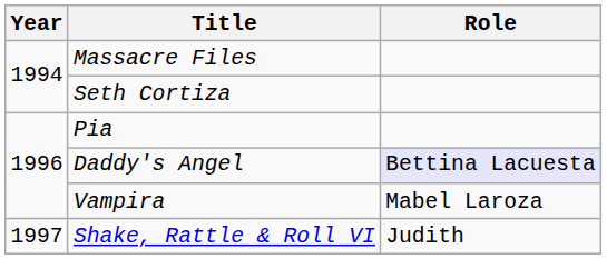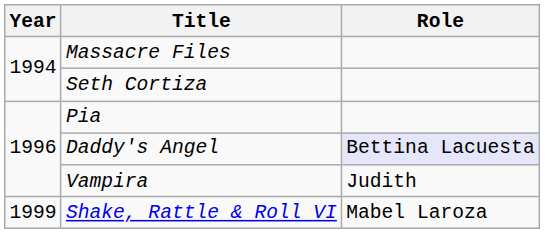 <table class="wikitable">
 <tr>
 <th>Year</th>
 <th>Title</th>
 <th>Role</th>
 </tr>
 <tr>
 <td rowspan="2">1994</td>
 <td><em>Massacre Files</em></td>
 <td></td>
 </tr>
 <tr>
 <td><em>Seth Cortiza</em></td>
 </tr>
 <tr>
 <td rowspan="3">1996</td>
 <td><em>Pia</em></td>
 <td></td>
 </tr>
 <tr>
 <td><em>Daddy's Angel</em></td>
 <td style="background: lavender;">Bettina Lacuesta</td>
 </tr>
 <tr>
 <td><em>Vampira</em></td>
+<td>Judith</td>
+</tr>
+<tr>
+<td>1999</td>
+<td><em><a href='#'>Shake, Rattle & Roll VI</a></em></td>
 <td>Mabel Laroza</td>
 </tr>
-<tr>
-<td>1997</td>
-<td><em><a href='#'>Shake, Rattle & Roll VI</a></em></td>
-<td>Judith</td>
-</tr>
 </table>
